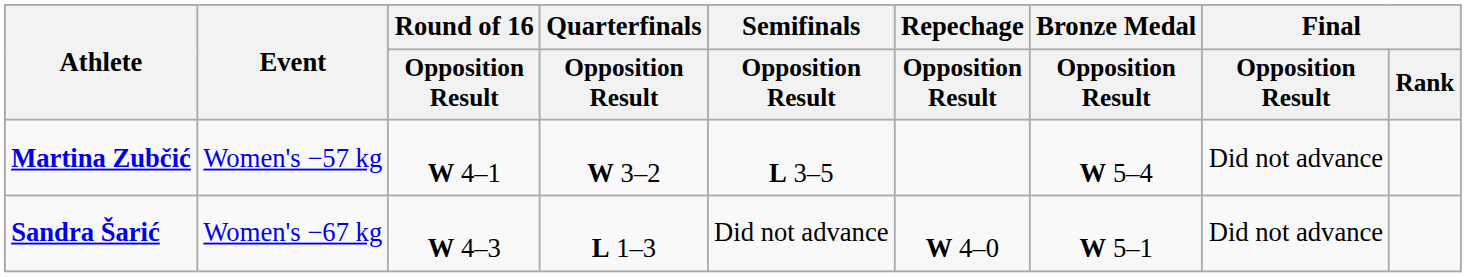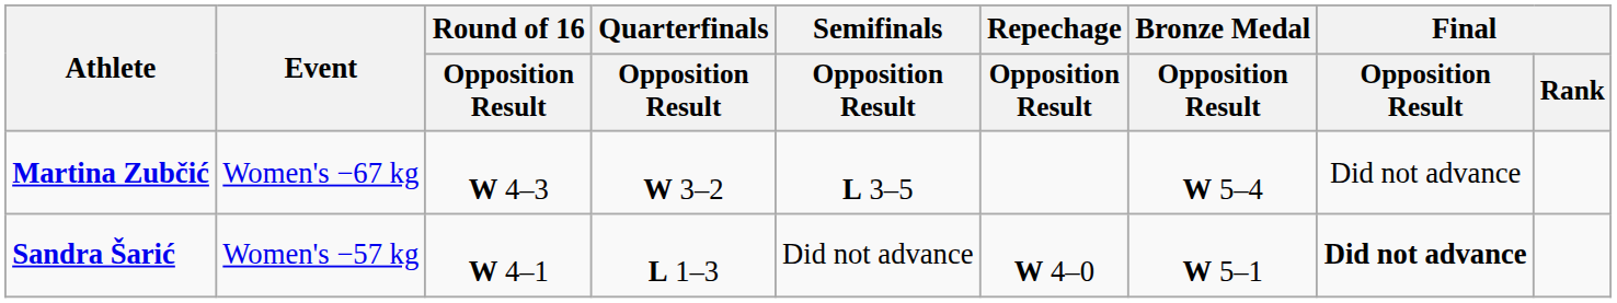 <table class="wikitable" style="font-size:90%">
 <tr>
 <th rowspan="2">Athlete</th>
 <th rowspan="2">Event</th>
 <th>Round of 16</th>
 <th>Quarterfinals</th>
 <th>Semifinals</th>
 <th>Repechage</th>
 <th>Bronze Medal</th>
 <th colspan=2>Final</th>
 </tr>
 <tr style="font-size:95%">
 <th>Opposition<br>Result</th>
 <th>Opposition<br>Result</th>
 <th>Opposition<br>Result</th>
 <th>Opposition<br>Result</th>
 <th>Opposition<br>Result</th>
 <th>Opposition<br>Result</th>
 <th>Rank</th>
 </tr>
 <tr align=center>
 <td align=left><strong><a href='#'>Martina Zubčić</a></strong></td>
-<td align=left><a href='#'>Women's −57 kg</a></td>
-<td><br><strong>W</strong> 4–1</td>
+<td align=left><a href='#'>Women's −67 kg</a></td>
+<td><br><strong>W</strong> 4–3</td>
 <td><br><strong>W</strong> 3–2</td>
 <td><br><strong>L</strong> 3–5</td>
 <td></td>
 <td><br><strong>W</strong> 5–4</td>
 <td>Did not advance</td>
 <td></td>
 </tr>
 <tr align=center>
 <td align=left><strong><a href='#'>Sandra Šarić</a></strong></td>
-<td align=left><a href='#'>Women's −67 kg</a></td>
-<td><br><strong>W</strong> 4–3</td>
+<td align=left><a href='#'>Women's −57 kg</a></td>
+<td><br><strong>W</strong> 4–1</td>
 <td><br><strong>L</strong> 1–3</td>
 <td>Did not advance</td>
 <td><br><strong>W</strong> 4–0</td>
 <td><br><strong>W</strong> 5–1</td>
-<td>Did not advance</td>
+<td><strong>Did not advance</strong></td>
 <td></td>
 </tr>
 </table>
